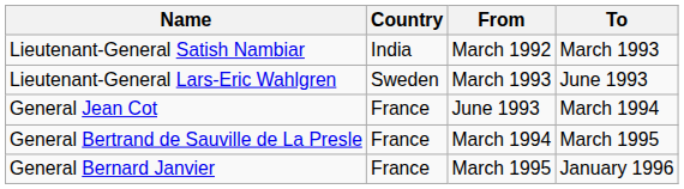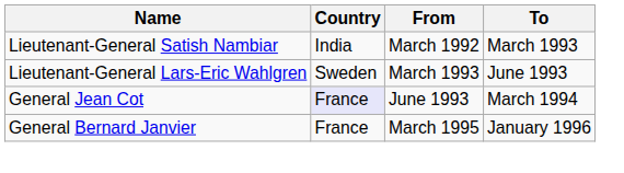 <table class="wikitable sortable">
 <tr>
 <th>Name</th>
 <th>Country</th>
 <th>From</th>
 <th>To</th>
 </tr>
 <tr>
 <td>Lieutenant-General <a href='#'>Satish Nambiar</a></td>
 <td>India</td>
 <td>March 1992</td>
 <td>March 1993</td>
 </tr>
 <tr>
 <td>Lieutenant-General <a href='#'>Lars-Eric Wahlgren</a></td>
 <td>Sweden</td>
 <td>March 1993</td>
 <td>June 1993</td>
 </tr>
 <tr>
 <td>General <a href='#'>Jean Cot</a></td>
-<td>France</td>
+<td style="background: lavender;">France</td>
 <td>June 1993</td>
 <td>March 1994</td>
-</tr>
-<tr>
-<td>General <a href='#'>Bertrand de Sauville de La Presle</a></td>
-<td>France</td>
-<td>March 1994</td>
-<td>March 1995</td>
 </tr>
 <tr>
 <td>General <a href='#'>Bernard Janvier</a></td>
 <td>France</td>
 <td>March 1995</td>
 <td>January 1996</td>
 </tr>
 </table>
